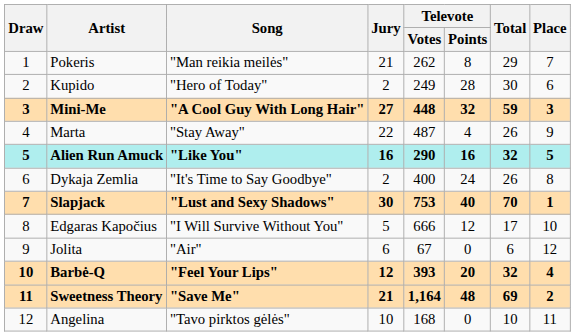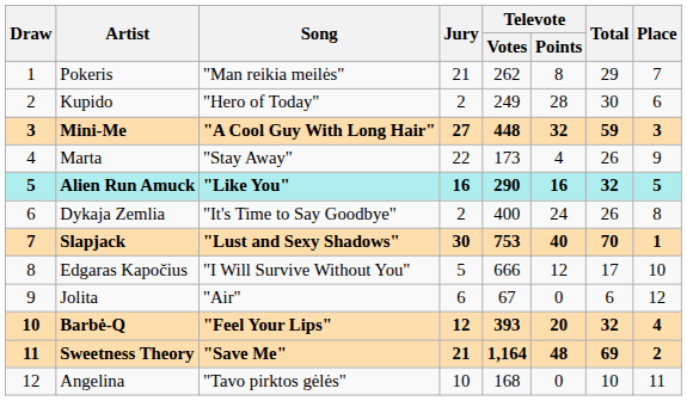 <table class="sortable wikitable" style="margin: 1em auto 1em auto; text-align:center;">
 <tr>
 <th rowspan="2">Draw</th>
 <th rowspan="2">Artist</th>
 <th rowspan="2">Song</th>
 <th rowspan="2">Jury</th>
 <th colspan="2">Televote</th>
 <th rowspan="2">Total</th>
 <th rowspan="2">Place</th>
 </tr>
 <tr>
 <th>Votes</th>
 <th>Points</th>
 </tr>
 <tr>
 <td>1</td>
 <td align="left">Pokeris</td>
 <td align="left">"Man reikia meilės"</td>
 <td>21</td>
 <td>262</td>
 <td>8</td>
 <td>29</td>
 <td>7</td>
 </tr>
 <tr>
 <td>2</td>
 <td align="left">Kupido</td>
 <td align="left">"Hero of Today"</td>
 <td>2</td>
 <td>249</td>
 <td>28</td>
 <td>30</td>
 <td>6</td>
 </tr>
 <tr style="font-weight:bold; background:navajowhite;">
 <td>3</td>
 <td align="left">Mini-Me</td>
 <td align="left">"A Cool Guy With Long Hair"</td>
 <td>27</td>
 <td>448</td>
 <td>32</td>
 <td>59</td>
 <td>3</td>
 </tr>
 <tr>
 <td>4</td>
 <td align="left">Marta</td>
 <td align="left">"Stay Away"</td>
 <td>22</td>
-<td>487</td>
+<td>173</td>
 <td>4</td>
 <td>26</td>
 <td>9</td>
 </tr>
 <tr style="font-weight:bold; background:paleturquoise;">
 <td>5</td>
 <td align="left">Alien Run Amuck</td>
 <td align="left">"Like You"</td>
 <td>16</td>
 <td>290</td>
 <td>16</td>
 <td>32</td>
 <td>5</td>
 </tr>
 <tr>
 <td>6</td>
 <td align="left">Dykaja Zemlia</td>
 <td align="left">"It's Time to Say Goodbye"</td>
 <td>2</td>
 <td>400</td>
 <td>24</td>
 <td>26</td>
 <td>8</td>
 </tr>
 <tr style="font-weight:bold; background:navajowhite;">
 <td>7</td>
 <td align="left">Slapjack</td>
 <td align="left">"Lust and Sexy Shadows"</td>
 <td>30</td>
 <td>753</td>
 <td>40</td>
 <td>70</td>
 <td>1</td>
 </tr>
 <tr>
 <td>8</td>
 <td align="left">Edgaras Kapočius</td>
 <td align="left">"I Will Survive Without You"</td>
 <td>5</td>
 <td>666</td>
 <td>12</td>
 <td>17</td>
 <td>10</td>
 </tr>
 <tr>
 <td>9</td>
 <td align="left">Jolita</td>
 <td align="left">"Air"</td>
 <td>6</td>
 <td>67</td>
 <td>0</td>
 <td>6</td>
 <td>12</td>
 </tr>
 <tr style="font-weight:bold; background:navajowhite;">
 <td>10</td>
 <td align="left">Barbė-Q</td>
 <td align="left">"Feel Your Lips"</td>
 <td>12</td>
 <td>393</td>
 <td>20</td>
 <td>32</td>
 <td>4</td>
 </tr>
 <tr style="font-weight:bold; background:navajowhite;">
 <td>11</td>
 <td align="left">Sweetness Theory</td>
 <td align="left">"Save Me"</td>
 <td>21</td>
 <td>1,164</td>
 <td>48</td>
 <td>69</td>
 <td>2</td>
 </tr>
 <tr>
 <td>12</td>
 <td align="left">Angelina</td>
 <td align="left">"Tavo pirktos gėlės"</td>
 <td>10</td>
 <td>168</td>
 <td>0</td>
 <td>10</td>
 <td>11</td>
 </tr>
 </table>
